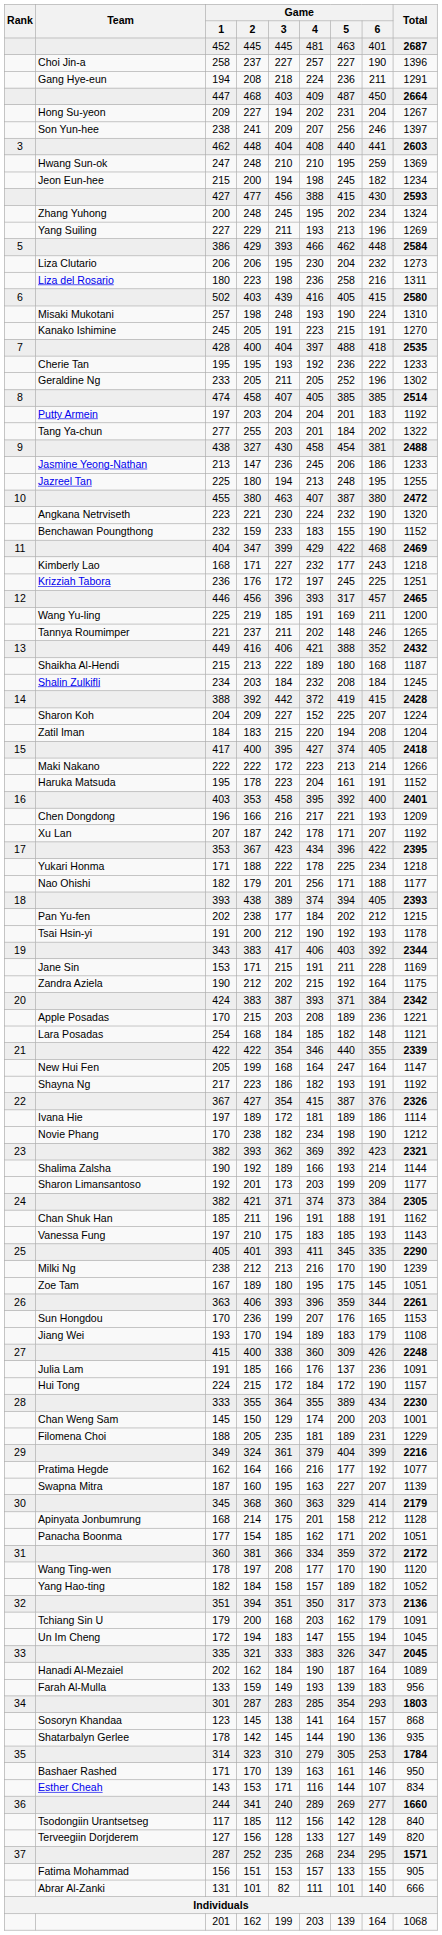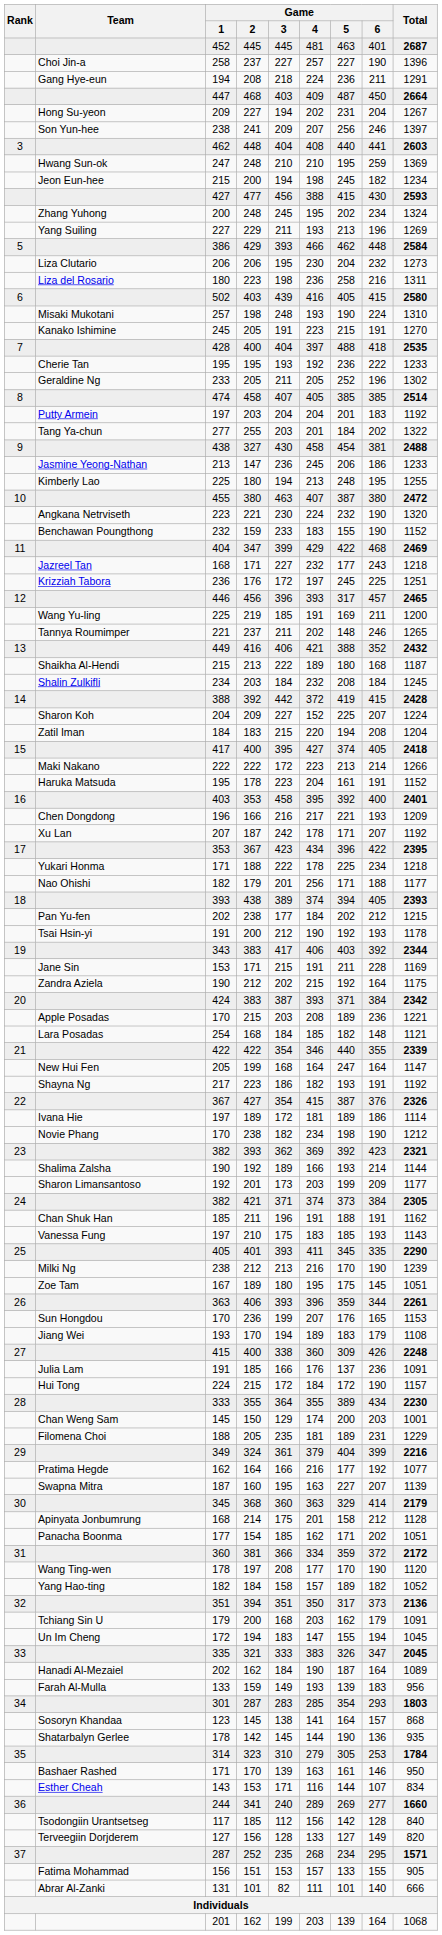 <table class=wikitable style="text-align:center">
 <tr>
 <th rowspan="2" width=40>Rank</th>
 <th rowspan="2" width=250>Team</th>
 <th colspan="6">Game</th>
 <th rowspan="2" width=60>Total</th>
 </tr>
 <tr>
 <th width=40>1</th>
 <th width=40>2</th>
 <th width=40>3</th>
 <th width=40>4</th>
 <th width=40>5</th>
 <th width=40>6</th>
 </tr>
 <tr bgcolor=eeeeee>
 <td></td>
 <td align=left></td>
 <td>452</td>
 <td>445</td>
 <td>445</td>
 <td>481</td>
 <td>463</td>
 <td>401</td>
 <td><strong>2687</strong></td>
 </tr>
 <tr>
 <td></td>
 <td align=left>Choi Jin-a</td>
 <td>258</td>
 <td>237</td>
 <td>227</td>
 <td>257</td>
 <td>227</td>
 <td>190</td>
 <td>1396</td>
 </tr>
 <tr>
 <td></td>
 <td align=left>Gang Hye-eun</td>
 <td>194</td>
 <td>208</td>
 <td>218</td>
 <td>224</td>
 <td>236</td>
 <td>211</td>
 <td>1291</td>
 </tr>
 <tr bgcolor=eeeeee>
 <td></td>
 <td align=left></td>
 <td>447</td>
 <td>468</td>
 <td>403</td>
 <td>409</td>
 <td>487</td>
 <td>450</td>
 <td><strong>2664</strong></td>
 </tr>
 <tr>
 <td></td>
 <td align=left>Hong Su-yeon</td>
 <td>209</td>
 <td>227</td>
 <td>194</td>
 <td>202</td>
 <td>231</td>
 <td>204</td>
 <td>1267</td>
 </tr>
 <tr>
 <td></td>
 <td align=left>Son Yun-hee</td>
 <td>238</td>
 <td>241</td>
 <td>209</td>
 <td>207</td>
 <td>256</td>
 <td>246</td>
 <td>1397</td>
 </tr>
 <tr bgcolor=eeeeee>
 <td>3</td>
 <td align=left></td>
 <td>462</td>
 <td>448</td>
 <td>404</td>
 <td>408</td>
 <td>440</td>
 <td>441</td>
 <td><strong>2603</strong></td>
 </tr>
 <tr>
 <td></td>
 <td align=left>Hwang Sun-ok</td>
 <td>247</td>
 <td>248</td>
 <td>210</td>
 <td>210</td>
 <td>195</td>
 <td>259</td>
 <td>1369</td>
 </tr>
 <tr>
 <td></td>
 <td align=left>Jeon Eun-hee</td>
 <td>215</td>
 <td>200</td>
 <td>194</td>
 <td>198</td>
 <td>245</td>
 <td>182</td>
 <td>1234</td>
 </tr>
 <tr bgcolor=eeeeee>
 <td></td>
 <td align=left></td>
 <td>427</td>
 <td>477</td>
 <td>456</td>
 <td>388</td>
 <td>415</td>
 <td>430</td>
 <td><strong>2593</strong></td>
 </tr>
 <tr>
 <td></td>
 <td align=left>Zhang Yuhong</td>
 <td>200</td>
 <td>248</td>
 <td>245</td>
 <td>195</td>
 <td>202</td>
 <td>234</td>
 <td>1324</td>
 </tr>
 <tr>
 <td></td>
 <td align=left>Yang Suiling</td>
 <td>227</td>
 <td>229</td>
 <td>211</td>
 <td>193</td>
 <td>213</td>
 <td>196</td>
 <td>1269</td>
 </tr>
 <tr bgcolor=eeeeee>
 <td>5</td>
 <td align=left></td>
 <td>386</td>
 <td>429</td>
 <td>393</td>
 <td>466</td>
 <td>462</td>
 <td>448</td>
 <td><strong>2584</strong></td>
 </tr>
 <tr>
 <td></td>
 <td align=left>Liza Clutario</td>
 <td>206</td>
 <td>206</td>
 <td>195</td>
 <td>230</td>
 <td>204</td>
 <td>232</td>
 <td>1273</td>
 </tr>
 <tr>
 <td></td>
 <td align=left><a href='#'>Liza del Rosario</a></td>
 <td>180</td>
 <td>223</td>
 <td>198</td>
 <td>236</td>
 <td>258</td>
 <td>216</td>
 <td>1311</td>
 </tr>
 <tr bgcolor=eeeeee>
 <td>6</td>
 <td align=left></td>
 <td>502</td>
 <td>403</td>
 <td>439</td>
 <td>416</td>
 <td>405</td>
 <td>415</td>
 <td><strong>2580</strong></td>
 </tr>
 <tr>
 <td></td>
 <td align=left>Misaki Mukotani</td>
 <td>257</td>
 <td>198</td>
 <td>248</td>
 <td>193</td>
 <td>190</td>
 <td>224</td>
 <td>1310</td>
 </tr>
 <tr>
 <td></td>
 <td align=left>Kanako Ishimine</td>
 <td>245</td>
 <td>205</td>
 <td>191</td>
 <td>223</td>
 <td>215</td>
 <td>191</td>
 <td>1270</td>
 </tr>
 <tr bgcolor=eeeeee>
 <td>7</td>
 <td align=left></td>
 <td>428</td>
 <td>400</td>
 <td>404</td>
 <td>397</td>
 <td>488</td>
 <td>418</td>
 <td><strong>2535</strong></td>
 </tr>
 <tr>
 <td></td>
 <td align=left>Cherie Tan</td>
 <td>195</td>
 <td>195</td>
 <td>193</td>
 <td>192</td>
 <td>236</td>
 <td>222</td>
 <td>1233</td>
 </tr>
 <tr>
 <td></td>
 <td align=left>Geraldine Ng</td>
 <td>233</td>
 <td>205</td>
 <td>211</td>
 <td>205</td>
 <td>252</td>
 <td>196</td>
 <td>1302</td>
 </tr>
 <tr bgcolor=eeeeee>
 <td>8</td>
 <td align=left></td>
 <td>474</td>
 <td>458</td>
 <td>407</td>
 <td>405</td>
 <td>385</td>
 <td>385</td>
 <td><strong>2514</strong></td>
 </tr>
 <tr>
 <td></td>
 <td align=left><a href='#'>Putty Armein</a></td>
 <td>197</td>
 <td>203</td>
 <td>204</td>
 <td>204</td>
 <td>201</td>
 <td>183</td>
 <td>1192</td>
 </tr>
 <tr>
 <td></td>
 <td align=left>Tang Ya-chun</td>
 <td>277</td>
 <td>255</td>
 <td>203</td>
 <td>201</td>
 <td>184</td>
 <td>202</td>
 <td>1322</td>
 </tr>
 <tr bgcolor=eeeeee>
 <td>9</td>
 <td align=left></td>
 <td>438</td>
 <td>327</td>
 <td>430</td>
 <td>458</td>
 <td>454</td>
 <td>381</td>
 <td><strong>2488</strong></td>
 </tr>
 <tr>
 <td></td>
 <td align=left><a href='#'>Jasmine Yeong-Nathan</a></td>
 <td>213</td>
 <td>147</td>
 <td>236</td>
 <td>245</td>
 <td>206</td>
 <td>186</td>
 <td>1233</td>
 </tr>
 <tr>
 <td></td>
-<td align=left><a href='#'>Jazreel Tan</a></td>
+<td align=left>Kimberly Lao</td>
 <td>225</td>
 <td>180</td>
 <td>194</td>
 <td>213</td>
 <td>248</td>
 <td>195</td>
 <td>1255</td>
 </tr>
 <tr bgcolor=eeeeee>
 <td>10</td>
 <td align=left></td>
 <td>455</td>
 <td>380</td>
 <td>463</td>
 <td>407</td>
 <td>387</td>
 <td>380</td>
 <td><strong>2472</strong></td>
 </tr>
 <tr>
 <td></td>
 <td align=left>Angkana Netrviseth</td>
 <td>223</td>
 <td>221</td>
 <td>230</td>
 <td>224</td>
 <td>232</td>
 <td>190</td>
 <td>1320</td>
 </tr>
 <tr>
 <td></td>
 <td align=left>Benchawan Poungthong</td>
 <td>232</td>
 <td>159</td>
 <td>233</td>
 <td>183</td>
 <td>155</td>
 <td>190</td>
 <td>1152</td>
 </tr>
 <tr bgcolor=eeeeee>
 <td>11</td>
 <td align=left></td>
 <td>404</td>
 <td>347</td>
 <td>399</td>
 <td>429</td>
 <td>422</td>
 <td>468</td>
 <td><strong>2469</strong></td>
 </tr>
 <tr>
 <td></td>
-<td align=left>Kimberly Lao</td>
+<td align=left><a href='#'>Jazreel Tan</a></td>
 <td>168</td>
 <td>171</td>
 <td>227</td>
 <td>232</td>
 <td>177</td>
 <td>243</td>
 <td>1218</td>
 </tr>
 <tr>
 <td></td>
 <td align=left><a href='#'>Krizziah Tabora</a></td>
 <td>236</td>
 <td>176</td>
 <td>172</td>
 <td>197</td>
 <td>245</td>
 <td>225</td>
 <td>1251</td>
 </tr>
 <tr bgcolor=eeeeee>
 <td>12</td>
 <td align=left></td>
 <td>446</td>
 <td>456</td>
 <td>396</td>
 <td>393</td>
 <td>317</td>
 <td>457</td>
 <td><strong>2465</strong></td>
 </tr>
 <tr>
 <td></td>
 <td align=left>Wang Yu-ling</td>
 <td>225</td>
 <td>219</td>
 <td>185</td>
 <td>191</td>
 <td>169</td>
 <td>211</td>
 <td>1200</td>
 </tr>
 <tr>
 <td></td>
 <td align=left>Tannya Roumimper</td>
 <td>221</td>
 <td>237</td>
 <td>211</td>
 <td>202</td>
 <td>148</td>
 <td>246</td>
 <td>1265</td>
 </tr>
 <tr bgcolor=eeeeee>
 <td>13</td>
 <td align=left></td>
 <td>449</td>
 <td>416</td>
 <td>406</td>
 <td>421</td>
 <td>388</td>
 <td>352</td>
 <td><strong>2432</strong></td>
 </tr>
 <tr>
 <td></td>
 <td align=left>Shaikha Al-Hendi</td>
 <td>215</td>
 <td>213</td>
 <td>222</td>
 <td>189</td>
 <td>180</td>
 <td>168</td>
 <td>1187</td>
 </tr>
 <tr>
 <td></td>
 <td align=left><a href='#'>Shalin Zulkifli</a></td>
 <td>234</td>
 <td>203</td>
 <td>184</td>
 <td>232</td>
 <td>208</td>
 <td>184</td>
 <td>1245</td>
 </tr>
 <tr bgcolor=eeeeee>
 <td>14</td>
 <td align=left></td>
 <td>388</td>
 <td>392</td>
 <td>442</td>
 <td>372</td>
 <td>419</td>
 <td>415</td>
 <td><strong>2428</strong></td>
 </tr>
 <tr>
 <td></td>
 <td align=left>Sharon Koh</td>
 <td>204</td>
 <td>209</td>
 <td>227</td>
 <td>152</td>
 <td>225</td>
 <td>207</td>
 <td>1224</td>
 </tr>
 <tr>
 <td></td>
 <td align=left>Zatil Iman</td>
 <td>184</td>
 <td>183</td>
 <td>215</td>
 <td>220</td>
 <td>194</td>
 <td>208</td>
 <td>1204</td>
 </tr>
 <tr bgcolor=eeeeee>
 <td>15</td>
 <td align=left></td>
 <td>417</td>
 <td>400</td>
 <td>395</td>
 <td>427</td>
 <td>374</td>
 <td>405</td>
 <td><strong>2418</strong></td>
 </tr>
 <tr>
 <td></td>
 <td align=left>Maki Nakano</td>
 <td>222</td>
 <td>222</td>
 <td>172</td>
 <td>223</td>
 <td>213</td>
 <td>214</td>
 <td>1266</td>
 </tr>
 <tr>
 <td></td>
 <td align=left>Haruka Matsuda</td>
 <td>195</td>
 <td>178</td>
 <td>223</td>
 <td>204</td>
 <td>161</td>
 <td>191</td>
 <td>1152</td>
 </tr>
 <tr bgcolor=eeeeee>
 <td>16</td>
 <td align=left></td>
 <td>403</td>
 <td>353</td>
 <td>458</td>
 <td>395</td>
 <td>392</td>
 <td>400</td>
 <td><strong>2401</strong></td>
 </tr>
 <tr>
 <td></td>
 <td align=left>Chen Dongdong</td>
 <td>196</td>
 <td>166</td>
 <td>216</td>
 <td>217</td>
 <td>221</td>
 <td>193</td>
 <td>1209</td>
 </tr>
 <tr>
 <td></td>
 <td align=left>Xu Lan</td>
 <td>207</td>
 <td>187</td>
 <td>242</td>
 <td>178</td>
 <td>171</td>
 <td>207</td>
 <td>1192</td>
 </tr>
 <tr bgcolor=eeeeee>
 <td>17</td>
 <td align=left></td>
 <td>353</td>
 <td>367</td>
 <td>423</td>
 <td>434</td>
 <td>396</td>
 <td>422</td>
 <td><strong>2395</strong></td>
 </tr>
 <tr>
 <td></td>
 <td align=left>Yukari Honma</td>
 <td>171</td>
 <td>188</td>
 <td>222</td>
 <td>178</td>
 <td>225</td>
 <td>234</td>
 <td>1218</td>
 </tr>
 <tr>
 <td></td>
 <td align=left>Nao Ohishi</td>
 <td>182</td>
 <td>179</td>
 <td>201</td>
 <td>256</td>
 <td>171</td>
 <td>188</td>
 <td>1177</td>
 </tr>
 <tr bgcolor=eeeeee>
 <td>18</td>
 <td align=left></td>
 <td>393</td>
 <td>438</td>
 <td>389</td>
 <td>374</td>
 <td>394</td>
 <td>405</td>
 <td><strong>2393</strong></td>
 </tr>
 <tr>
 <td></td>
 <td align=left>Pan Yu-fen</td>
 <td>202</td>
 <td>238</td>
 <td>177</td>
 <td>184</td>
 <td>202</td>
 <td>212</td>
 <td>1215</td>
 </tr>
 <tr>
 <td></td>
 <td align=left>Tsai Hsin-yi</td>
 <td>191</td>
 <td>200</td>
 <td>212</td>
 <td>190</td>
 <td>192</td>
 <td>193</td>
 <td>1178</td>
 </tr>
 <tr bgcolor=eeeeee>
 <td>19</td>
 <td align=left></td>
 <td>343</td>
 <td>383</td>
 <td>417</td>
 <td>406</td>
 <td>403</td>
 <td>392</td>
 <td><strong>2344</strong></td>
 </tr>
 <tr>
 <td></td>
 <td align=left>Jane Sin</td>
 <td>153</td>
 <td>171</td>
 <td>215</td>
 <td>191</td>
 <td>211</td>
 <td>228</td>
 <td>1169</td>
 </tr>
 <tr>
 <td></td>
 <td align=left>Zandra Aziela</td>
 <td>190</td>
 <td>212</td>
 <td>202</td>
 <td>215</td>
 <td>192</td>
 <td>164</td>
 <td>1175</td>
 </tr>
 <tr bgcolor=eeeeee>
 <td>20</td>
 <td align=left></td>
 <td>424</td>
 <td>383</td>
 <td>387</td>
 <td>393</td>
 <td>371</td>
 <td>384</td>
 <td><strong>2342</strong></td>
 </tr>
 <tr>
 <td></td>
 <td align=left>Apple Posadas</td>
 <td>170</td>
 <td>215</td>
 <td>203</td>
 <td>208</td>
 <td>189</td>
 <td>236</td>
 <td>1221</td>
 </tr>
 <tr>
 <td></td>
 <td align=left>Lara Posadas</td>
 <td>254</td>
 <td>168</td>
 <td>184</td>
 <td>185</td>
 <td>182</td>
 <td>148</td>
 <td>1121</td>
 </tr>
 <tr bgcolor=eeeeee>
 <td>21</td>
 <td align=left></td>
 <td>422</td>
 <td>422</td>
 <td>354</td>
 <td>346</td>
 <td>440</td>
 <td>355</td>
 <td><strong>2339</strong></td>
 </tr>
 <tr>
 <td></td>
 <td align=left>New Hui Fen</td>
 <td>205</td>
 <td>199</td>
 <td>168</td>
 <td>164</td>
 <td>247</td>
 <td>164</td>
 <td>1147</td>
 </tr>
 <tr>
 <td></td>
 <td align=left>Shayna Ng</td>
 <td>217</td>
 <td>223</td>
 <td>186</td>
 <td>182</td>
 <td>193</td>
 <td>191</td>
 <td>1192</td>
 </tr>
 <tr bgcolor=eeeeee>
 <td>22</td>
 <td align=left></td>
 <td>367</td>
 <td>427</td>
 <td>354</td>
 <td>415</td>
 <td>387</td>
 <td>376</td>
 <td><strong>2326</strong></td>
 </tr>
 <tr>
 <td></td>
 <td align=left>Ivana Hie</td>
 <td>197</td>
 <td>189</td>
 <td>172</td>
 <td>181</td>
 <td>189</td>
 <td>186</td>
 <td>1114</td>
 </tr>
 <tr>
 <td></td>
 <td align=left>Novie Phang</td>
 <td>170</td>
 <td>238</td>
 <td>182</td>
 <td>234</td>
 <td>198</td>
 <td>190</td>
 <td>1212</td>
 </tr>
 <tr bgcolor=eeeeee>
 <td>23</td>
 <td align=left></td>
 <td>382</td>
 <td>393</td>
 <td>362</td>
 <td>369</td>
 <td>392</td>
 <td>423</td>
 <td><strong>2321</strong></td>
 </tr>
 <tr>
 <td></td>
 <td align=left>Shalima Zalsha</td>
 <td>190</td>
 <td>192</td>
 <td>189</td>
 <td>166</td>
 <td>193</td>
 <td>214</td>
 <td>1144</td>
 </tr>
 <tr>
 <td></td>
 <td align=left>Sharon Limansantoso</td>
 <td>192</td>
 <td>201</td>
 <td>173</td>
 <td>203</td>
 <td>199</td>
 <td>209</td>
 <td>1177</td>
 </tr>
 <tr bgcolor=eeeeee>
 <td>24</td>
 <td align=left></td>
 <td>382</td>
 <td>421</td>
 <td>371</td>
 <td>374</td>
 <td>373</td>
 <td>384</td>
 <td><strong>2305</strong></td>
 </tr>
 <tr>
 <td></td>
 <td align=left>Chan Shuk Han</td>
 <td>185</td>
 <td>211</td>
 <td>196</td>
 <td>191</td>
 <td>188</td>
 <td>191</td>
 <td>1162</td>
 </tr>
 <tr>
 <td></td>
 <td align=left>Vanessa Fung</td>
 <td>197</td>
 <td>210</td>
 <td>175</td>
 <td>183</td>
 <td>185</td>
 <td>193</td>
 <td>1143</td>
 </tr>
 <tr bgcolor=eeeeee>
 <td>25</td>
 <td align=left></td>
 <td>405</td>
 <td>401</td>
 <td>393</td>
 <td>411</td>
 <td>345</td>
 <td>335</td>
 <td><strong>2290</strong></td>
 </tr>
 <tr>
 <td></td>
 <td align=left>Milki Ng</td>
 <td>238</td>
 <td>212</td>
 <td>213</td>
 <td>216</td>
 <td>170</td>
 <td>190</td>
 <td>1239</td>
 </tr>
 <tr>
 <td></td>
 <td align=left>Zoe Tam</td>
 <td>167</td>
 <td>189</td>
 <td>180</td>
 <td>195</td>
 <td>175</td>
 <td>145</td>
 <td>1051</td>
 </tr>
 <tr bgcolor=eeeeee>
 <td>26</td>
 <td align=left></td>
 <td>363</td>
 <td>406</td>
 <td>393</td>
 <td>396</td>
 <td>359</td>
 <td>344</td>
 <td><strong>2261</strong></td>
 </tr>
 <tr>
 <td></td>
 <td align=left>Sun Hongdou</td>
 <td>170</td>
 <td>236</td>
 <td>199</td>
 <td>207</td>
 <td>176</td>
 <td>165</td>
 <td>1153</td>
 </tr>
 <tr>
 <td></td>
 <td align=left>Jiang Wei</td>
 <td>193</td>
 <td>170</td>
 <td>194</td>
 <td>189</td>
 <td>183</td>
 <td>179</td>
 <td>1108</td>
 </tr>
 <tr bgcolor=eeeeee>
 <td>27</td>
 <td align=left></td>
 <td>415</td>
 <td>400</td>
 <td>338</td>
 <td>360</td>
 <td>309</td>
 <td>426</td>
 <td><strong>2248</strong></td>
 </tr>
 <tr>
 <td></td>
 <td align=left>Julia Lam</td>
 <td>191</td>
 <td>185</td>
 <td>166</td>
 <td>176</td>
 <td>137</td>
 <td>236</td>
 <td>1091</td>
 </tr>
 <tr>
 <td></td>
 <td align=left>Hui Tong</td>
 <td>224</td>
 <td>215</td>
 <td>172</td>
 <td>184</td>
 <td>172</td>
 <td>190</td>
 <td>1157</td>
 </tr>
 <tr bgcolor=eeeeee>
 <td>28</td>
 <td align=left></td>
 <td>333</td>
 <td>355</td>
 <td>364</td>
 <td>355</td>
 <td>389</td>
 <td>434</td>
 <td><strong>2230</strong></td>
 </tr>
 <tr>
 <td></td>
 <td align=left>Chan Weng Sam</td>
 <td>145</td>
 <td>150</td>
 <td>129</td>
 <td>174</td>
 <td>200</td>
 <td>203</td>
 <td>1001</td>
 </tr>
 <tr>
 <td></td>
 <td align=left>Filomena Choi</td>
 <td>188</td>
 <td>205</td>
 <td>235</td>
 <td>181</td>
 <td>189</td>
 <td>231</td>
 <td>1229</td>
 </tr>
 <tr bgcolor=eeeeee>
 <td>29</td>
 <td align=left></td>
 <td>349</td>
 <td>324</td>
 <td>361</td>
 <td>379</td>
 <td>404</td>
 <td>399</td>
 <td><strong>2216</strong></td>
 </tr>
 <tr>
 <td></td>
 <td align=left>Pratima Hegde</td>
 <td>162</td>
 <td>164</td>
 <td>166</td>
 <td>216</td>
 <td>177</td>
 <td>192</td>
 <td>1077</td>
 </tr>
 <tr>
 <td></td>
 <td align=left>Swapna Mitra</td>
 <td>187</td>
 <td>160</td>
 <td>195</td>
 <td>163</td>
 <td>227</td>
 <td>207</td>
 <td>1139</td>
 </tr>
 <tr bgcolor=eeeeee>
 <td>30</td>
 <td align=left></td>
 <td>345</td>
 <td>368</td>
 <td>360</td>
 <td>363</td>
 <td>329</td>
 <td>414</td>
 <td><strong>2179</strong></td>
 </tr>
 <tr>
 <td></td>
 <td align=left>Apinyata Jonbumrung</td>
 <td>168</td>
 <td>214</td>
 <td>175</td>
 <td>201</td>
 <td>158</td>
 <td>212</td>
 <td>1128</td>
 </tr>
 <tr>
 <td></td>
 <td align=left>Panacha Boonma</td>
 <td>177</td>
 <td>154</td>
 <td>185</td>
 <td>162</td>
 <td>171</td>
 <td>202</td>
 <td>1051</td>
 </tr>
 <tr bgcolor=eeeeee>
 <td>31</td>
 <td align=left></td>
 <td>360</td>
 <td>381</td>
 <td>366</td>
 <td>334</td>
 <td>359</td>
 <td>372</td>
 <td><strong>2172</strong></td>
 </tr>
 <tr>
 <td></td>
 <td align=left>Wang Ting-wen</td>
 <td>178</td>
 <td>197</td>
 <td>208</td>
 <td>177</td>
 <td>170</td>
 <td>190</td>
 <td>1120</td>
 </tr>
 <tr>
 <td></td>
 <td align=left>Yang Hao-ting</td>
 <td>182</td>
 <td>184</td>
 <td>158</td>
 <td>157</td>
 <td>189</td>
 <td>182</td>
 <td>1052</td>
 </tr>
 <tr bgcolor=eeeeee>
 <td>32</td>
 <td align=left></td>
 <td>351</td>
 <td>394</td>
 <td>351</td>
 <td>350</td>
 <td>317</td>
 <td>373</td>
 <td><strong>2136</strong></td>
 </tr>
 <tr>
 <td></td>
 <td align=left>Tchiang Sin U</td>
 <td>179</td>
 <td>200</td>
 <td>168</td>
 <td>203</td>
 <td>162</td>
 <td>179</td>
 <td>1091</td>
 </tr>
 <tr>
 <td></td>
 <td align=left>Un Im Cheng</td>
 <td>172</td>
 <td>194</td>
 <td>183</td>
 <td>147</td>
 <td>155</td>
 <td>194</td>
 <td>1045</td>
 </tr>
 <tr bgcolor=eeeeee>
 <td>33</td>
 <td align=left></td>
 <td>335</td>
 <td>321</td>
 <td>333</td>
 <td>383</td>
 <td>326</td>
 <td>347</td>
 <td><strong>2045</strong></td>
 </tr>
 <tr>
 <td></td>
 <td align=left>Hanadi Al-Mezaiel</td>
 <td>202</td>
 <td>162</td>
 <td>184</td>
 <td>190</td>
 <td>187</td>
 <td>164</td>
 <td>1089</td>
 </tr>
 <tr>
 <td></td>
 <td align=left>Farah Al-Mulla</td>
 <td>133</td>
 <td>159</td>
 <td>149</td>
 <td>193</td>
 <td>139</td>
 <td>183</td>
 <td>956</td>
 </tr>
 <tr bgcolor=eeeeee>
 <td>34</td>
 <td align=left></td>
 <td>301</td>
 <td>287</td>
 <td>283</td>
 <td>285</td>
 <td>354</td>
 <td>293</td>
 <td><strong>1803</strong></td>
 </tr>
 <tr>
 <td></td>
 <td align=left>Sosoryn Khandaa</td>
 <td>123</td>
 <td>145</td>
 <td>138</td>
 <td>141</td>
 <td>164</td>
 <td>157</td>
 <td>868</td>
 </tr>
 <tr>
 <td></td>
 <td align=left>Shatarbalyn Gerlee</td>
 <td>178</td>
 <td>142</td>
 <td>145</td>
 <td>144</td>
 <td>190</td>
 <td>136</td>
 <td>935</td>
 </tr>
 <tr bgcolor=eeeeee>
 <td>35</td>
 <td align=left></td>
 <td>314</td>
 <td>323</td>
 <td>310</td>
 <td>279</td>
 <td>305</td>
 <td>253</td>
 <td><strong>1784</strong></td>
 </tr>
 <tr>
 <td></td>
 <td align=left>Bashaer Rashed</td>
 <td>171</td>
 <td>170</td>
 <td>139</td>
 <td>163</td>
 <td>161</td>
 <td>146</td>
 <td>950</td>
 </tr>
 <tr>
 <td></td>
 <td align=left><a href='#'>Esther Cheah</a></td>
 <td>143</td>
 <td>153</td>
 <td>171</td>
 <td>116</td>
 <td>144</td>
 <td>107</td>
 <td>834</td>
 </tr>
 <tr bgcolor=eeeeee>
 <td>36</td>
 <td align=left></td>
 <td>244</td>
 <td>341</td>
 <td>240</td>
 <td>289</td>
 <td>269</td>
 <td>277</td>
 <td><strong>1660</strong></td>
 </tr>
 <tr>
 <td></td>
 <td align=left>Tsodongiin Urantsetseg</td>
 <td>117</td>
 <td>185</td>
 <td>112</td>
 <td>156</td>
 <td>142</td>
 <td>128</td>
 <td>840</td>
 </tr>
 <tr>
 <td></td>
 <td align=left>Terveegiin Dorjderem</td>
 <td>127</td>
 <td>156</td>
 <td>128</td>
 <td>133</td>
 <td>127</td>
 <td>149</td>
 <td>820</td>
 </tr>
 <tr bgcolor=eeeeee>
 <td>37</td>
 <td align=left></td>
 <td>287</td>
 <td>252</td>
 <td>235</td>
 <td>268</td>
 <td>234</td>
 <td>295</td>
 <td><strong>1571</strong></td>
 </tr>
 <tr>
 <td></td>
 <td align=left>Fatima Mohammad</td>
 <td>156</td>
 <td>151</td>
 <td>153</td>
 <td>157</td>
 <td>133</td>
 <td>155</td>
 <td>905</td>
 </tr>
 <tr>
 <td></td>
 <td align=left>Abrar Al-Zanki</td>
 <td>131</td>
 <td>101</td>
 <td>82</td>
 <td>111</td>
 <td>101</td>
 <td>140</td>
 <td>666</td>
 </tr>
 <tr>
 <th colspan=9>Individuals</th>
 </tr>
 <tr>
 <td></td>
 <td align=left></td>
 <td>201</td>
 <td>162</td>
 <td>199</td>
 <td>203</td>
 <td>139</td>
 <td>164</td>
 <td>1068</td>
 </tr>
 </table>
